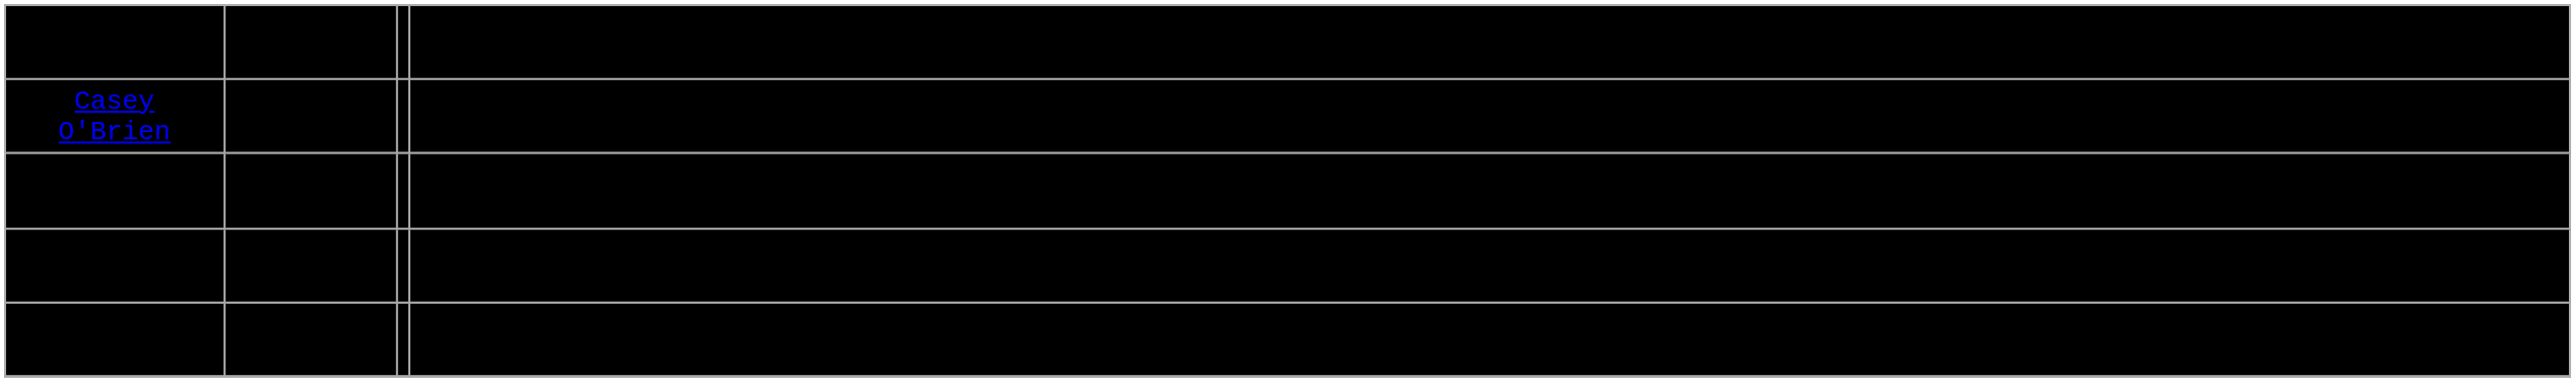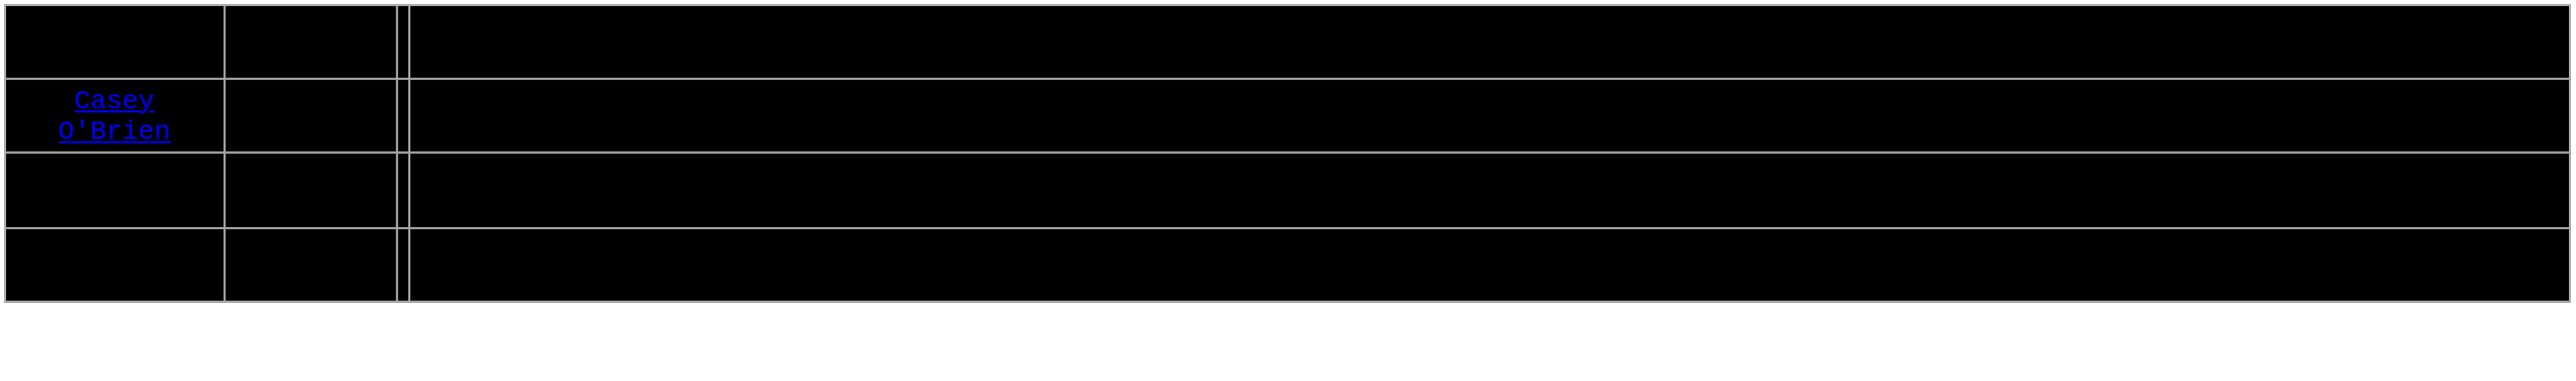 <table class="wikitable">
 <tr align="center" bgcolor=" ">
 <td>Jane Gervais</td>
 <td>Goaltender</td>
 <td></td>
 <td>As a sophomore and junior, she led the Stanstead College Varsity Girls Hockey team to gold medals at the NAPHA Playoff Championships. As a senior, she posted 14 shutouts.</td>
 </tr>
 <tr align="center" bgcolor=" ">
 <td><a href='#'>Casey O'Brien</a></td>
 <td>Forward</td>
 <td></td>
 <td>She skated for Team USA in 2018 and 2019 at the IIHF Under-18 Women's World Championships</td>
 </tr>
 <tr align="center" bgcolor=" ">
 <td>Makenna Webster</td>
 <td>Forward</td>
 <td></td>
 <td>She led Team USA in scoring at the 2018 and 2019 IIHF U-18 World Championships. At the 2020 edition of the event, she was named an alternate captain and captured the gold medal.</td>
 </tr>
 <tr align="center" bgcolor=" ">
-<td>Maddi Wheeler</td>
-<td>Forward</td>
-<td></td>
-<td>She scored the gold medal-winning goal for Canada, in overtime, at the 2019 IIHF Under-18 Women's World Championships.</td>
-</tr>
-<tr align="center" bgcolor=" ">
 <td>Mayson Toft</td>
-<td>Defense</td>
+<td><strong>Defense</strong></td>
 <td></td>
 <td>As a high school varsity hockey player for Alexandria High School, she gained Defensive Player of the Year honors for four consecutive years.</td>
 </tr>
 <tr align="center" bgcolor=" ">
 </tr>
 </table>
